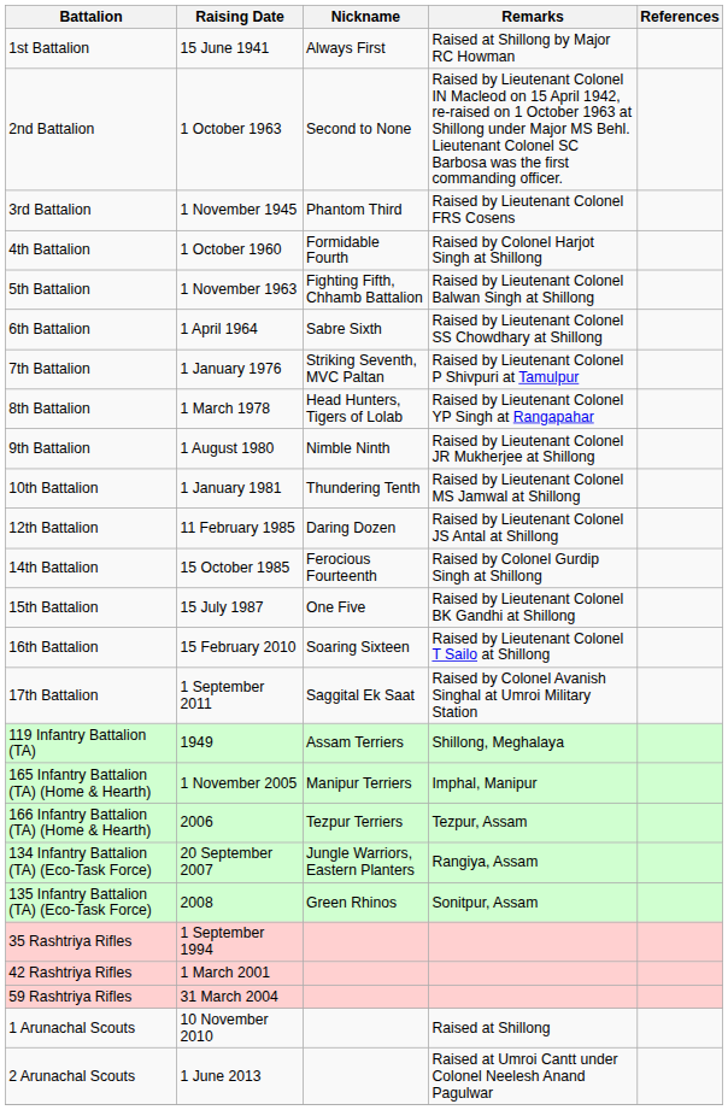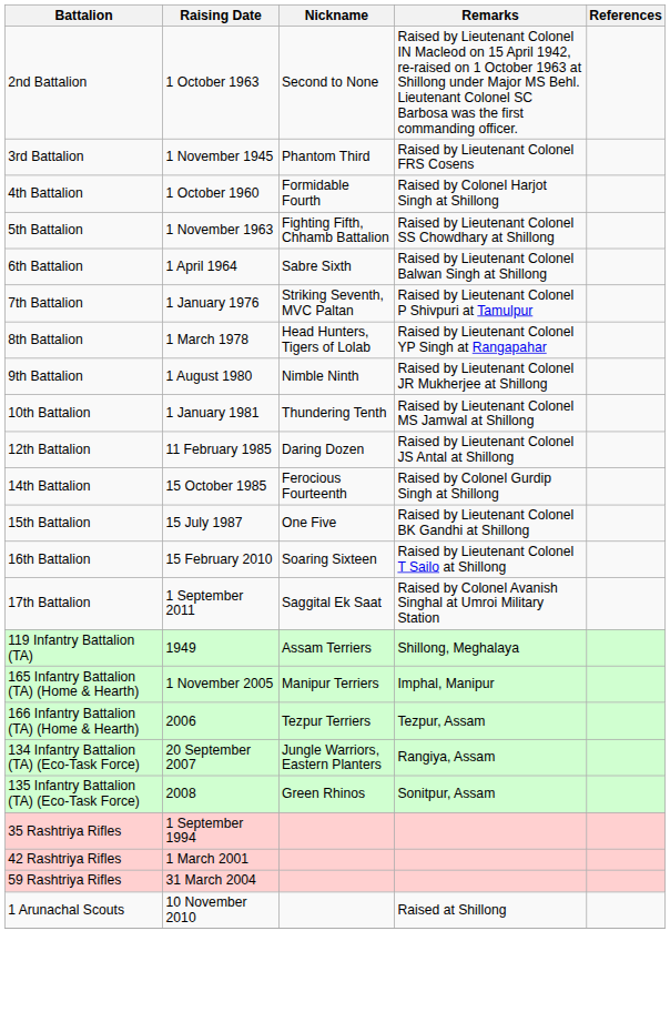 <table class="wikitable">
 <tr>
 <th scope="col" style="width: 180px;">Battalion</th>
 <th scope="col" style="width: 130px;">Raising Date</th>
 <th scope="col" style="width: 130px;">Nickname</th>
 <th scope="col" style="width: 220px;">Remarks</th>
 <th scope="col" style="width: 30px;">References</th>
-</tr>
-<tr>
-<td>1st Battalion</td>
-<td>15 June 1941</td>
-<td>Always First</td>
-<td>Raised at Shillong by Major RC Howman</td>
-<td></td>
 </tr>
 <tr>
 <td>2nd Battalion</td>
 <td>1 October 1963</td>
 <td>Second to None</td>
 <td>Raised by Lieutenant Colonel IN Macleod on 15 April 1942, re-raised on 1 October 1963 at Shillong under Major MS Behl. Lieutenant Colonel SC Barbosa was the first commanding officer.</td>
 <td></td>
 </tr>
 <tr>
 <td>3rd Battalion</td>
 <td>1 November 1945</td>
 <td>Phantom Third</td>
 <td>Raised by Lieutenant Colonel FRS Cosens</td>
 <td></td>
 </tr>
 <tr>
 <td>4th Battalion</td>
 <td>1 October 1960</td>
 <td>Formidable Fourth</td>
 <td>Raised by Colonel Harjot Singh at Shillong</td>
 <td></td>
 </tr>
 <tr>
 <td>5th Battalion</td>
 <td>1 November 1963</td>
 <td>Fighting Fifth, Chhamb Battalion</td>
-<td>Raised by Lieutenant Colonel Balwan Singh at Shillong</td>
+<td>Raised by Lieutenant Colonel SS Chowdhary at Shillong</td>
 <td></td>
 </tr>
 <tr>
 <td>6th Battalion</td>
 <td>1 April 1964</td>
 <td>Sabre Sixth</td>
-<td>Raised by Lieutenant Colonel SS Chowdhary at Shillong</td>
+<td>Raised by Lieutenant Colonel Balwan Singh at Shillong</td>
 <td></td>
 </tr>
 <tr>
 <td>7th Battalion</td>
 <td>1 January 1976</td>
 <td>Striking Seventh, MVC Paltan</td>
 <td>Raised by Lieutenant Colonel P Shivpuri at <a href='#'>Tamulpur</a></td>
 <td></td>
 </tr>
 <tr>
 <td>8th Battalion</td>
 <td>1 March 1978</td>
 <td>Head Hunters, Tigers of Lolab</td>
 <td>Raised by Lieutenant Colonel YP Singh at <a href='#'>Rangapahar</a></td>
 <td></td>
 </tr>
 <tr>
 <td>9th Battalion</td>
 <td>1 August 1980</td>
 <td>Nimble Ninth</td>
 <td>Raised by Lieutenant Colonel JR Mukherjee at Shillong</td>
 <td></td>
 </tr>
 <tr>
 <td>10th Battalion</td>
 <td>1 January 1981</td>
 <td>Thundering Tenth</td>
 <td>Raised by Lieutenant Colonel MS Jamwal at Shillong</td>
 <td></td>
 </tr>
 <tr>
 <td>12th Battalion</td>
 <td>11 February 1985</td>
 <td>Daring Dozen</td>
 <td>Raised by Lieutenant Colonel JS Antal at Shillong</td>
 <td></td>
 </tr>
 <tr>
 <td>14th Battalion</td>
 <td>15 October 1985</td>
 <td>Ferocious Fourteenth</td>
 <td>Raised by Colonel Gurdip Singh at Shillong</td>
 <td></td>
 </tr>
 <tr>
 <td>15th Battalion</td>
 <td>15 July 1987</td>
 <td>One Five</td>
 <td>Raised by Lieutenant Colonel BK Gandhi at Shillong</td>
 <td></td>
 </tr>
 <tr>
 <td>16th Battalion</td>
 <td>15 February 2010</td>
 <td>Soaring Sixteen</td>
 <td>Raised by Lieutenant Colonel <a href='#'>T Sailo</a> at Shillong</td>
 <td></td>
 </tr>
 <tr>
 <td>17th Battalion</td>
 <td>1 September 2011</td>
 <td>Saggital Ek Saat</td>
 <td>Raised by Colonel Avanish Singhal at Umroi Military Station</td>
 <td></td>
 </tr>
 <tr style="background:#D0FFD0">
 <td>119 Infantry Battalion (TA)</td>
 <td>1949</td>
 <td>Assam Terriers</td>
 <td>Shillong, Meghalaya</td>
 <td></td>
 </tr>
 <tr style="background:#D0FFD0">
 <td>165 Infantry Battalion (TA) (Home & Hearth)</td>
 <td>1 November 2005</td>
 <td>Manipur Terriers</td>
 <td>Imphal, Manipur</td>
 <td></td>
 </tr>
 <tr style="background:#D0FFD0">
 <td>166 Infantry Battalion (TA) (Home & Hearth)</td>
 <td>2006</td>
 <td>Tezpur Terriers</td>
 <td>Tezpur, Assam</td>
 <td></td>
 </tr>
 <tr style="background:#D0FFD0">
 <td>134 Infantry Battalion (TA) (Eco-Task Force)</td>
 <td>20 September 2007</td>
 <td>Jungle Warriors, Eastern Planters</td>
 <td>Rangiya, Assam</td>
 <td></td>
 </tr>
 <tr style="background:#D0FFD0">
 <td>135 Infantry Battalion (TA) (Eco-Task Force)</td>
 <td>2008</td>
 <td>Green Rhinos</td>
 <td>Sonitpur, Assam</td>
 <td></td>
 </tr>
 <tr style="background:#FFD0D0">
 <td>35 Rashtriya Rifles</td>
 <td>1 September 1994</td>
 <td></td>
 <td></td>
 <td></td>
 </tr>
 <tr style="background:#FFD0D0">
 <td>42 Rashtriya Rifles</td>
 <td>1 March 2001</td>
 <td></td>
 <td></td>
 <td></td>
 </tr>
 <tr style="background:#FFD0D0">
 <td>59 Rashtriya Rifles</td>
 <td>31 March 2004</td>
 <td></td>
 <td></td>
 <td></td>
 </tr>
 <tr>
 <td>1 Arunachal Scouts</td>
 <td>10 November 2010</td>
 <td></td>
 <td>Raised at Shillong</td>
 <td></td>
 </tr>
 <tr>
-<td>2 Arunachal Scouts</td>
-<td>1 June 2013</td>
-<td></td>
-<td>Raised at Umroi Cantt under Colonel Neelesh Anand Pagulwar</td>
-<td></td>
-</tr>
-<tr>
 </tr>
 </table>
